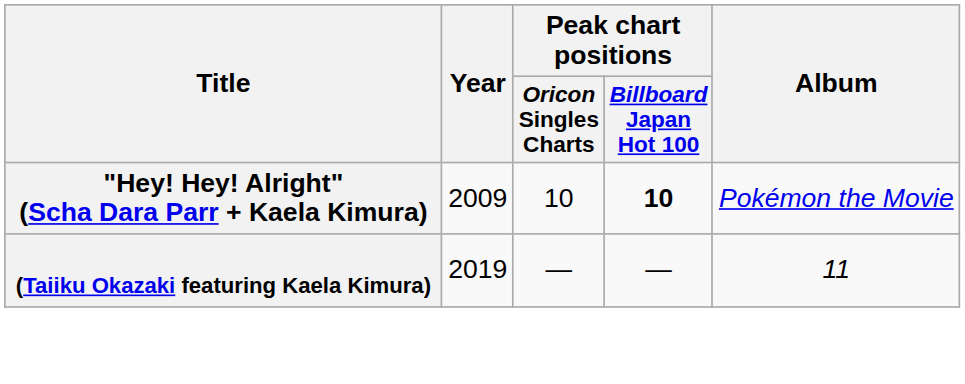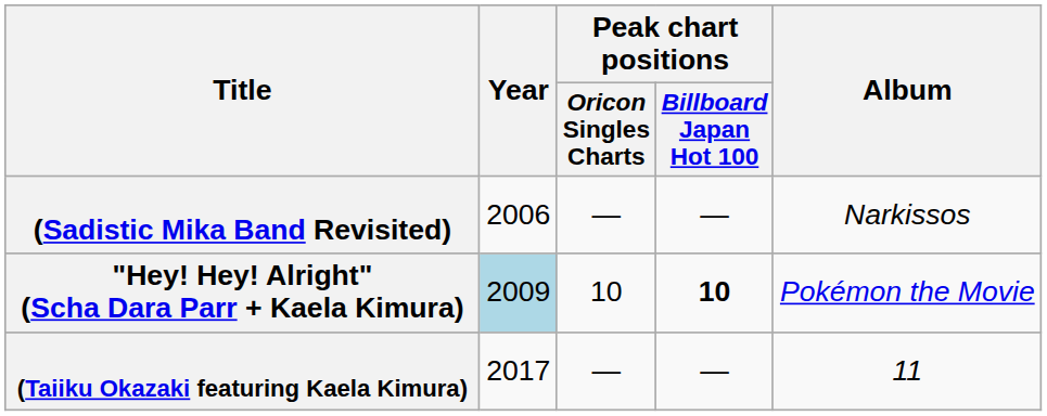 <table class="wikitable plainrowheaders" style="text-align:center;">
 <tr>
 <th scope="col" rowspan="2" style="width:16em;">Title</th>
 <th scope="col" rowspan="2">Year</th>
 <th scope="col" colspan="2">Peak chart positions</th>
 <th scope="col" rowspan="2">Album</th>
 </tr>
 <tr>
 <th style="width:3em;font-size:85%"><em>Oricon</em> Singles Charts<br></th>
 <th style="width:3em;font-size:85%"><em><a href='#'>Billboard</a></em> <a href='#'>Japan Hot 100</a><br></th>
 </tr>
 <tr>
+<th scope="row"><br><span>(<a href='#'>Sadistic Mika Band</a> Revisited)</span></th>
+<td>2006</td>
+<td>—</td>
+<td>—</td>
+<td><em>Narkissos</em></td>
+</tr>
+<tr>
 <th scope="row">"Hey! Hey! Alright"<br><span>(<a href='#'>Scha Dara Parr</a> + Kaela Kimura)</span></th>
-<td>2009</td>
+<td style="background: lightblue;">2009</td>
 <td>10</td>
 <td><strong>10</strong></td>
 <td><em><a href='#'>Pokémon the Movie</a></em></td>
 </tr>
 <tr>
 <th scope="row"><br><small>(<a href='#'>Taiiku Okazaki</a> featuring Kaela Kimura)</small></th>
-<td>2019</td>
+<td>2017</td>
 <td>—</td>
 <td>—</td>
 <td><em>11</em></td>
 </tr>
 </table>
